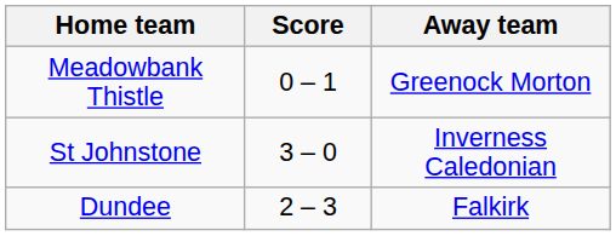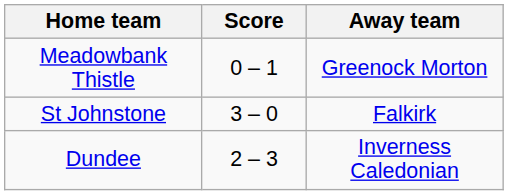 <table class="wikitable" style="text-align: center">
 <tr>
 <th width=140>Home team</th>
 <th width=70>Score</th>
 <th width=140>Away team</th>
 </tr>
 <tr>
 <td><a href='#'>Meadowbank Thistle</a></td>
 <td>0 – 1</td>
 <td><a href='#'>Greenock Morton</a></td>
 </tr>
 <tr>
 <td><a href='#'>St Johnstone</a></td>
 <td>3 – 0</td>
-<td><a href='#'>Inverness Caledonian</a></td>
+<td><a href='#'>Falkirk</a></td>
 </tr>
 <tr>
 <td><a href='#'>Dundee</a></td>
 <td>2 – 3</td>
-<td><a href='#'>Falkirk</a></td>
+<td><a href='#'>Inverness Caledonian</a></td>
 </tr>
 </table>
